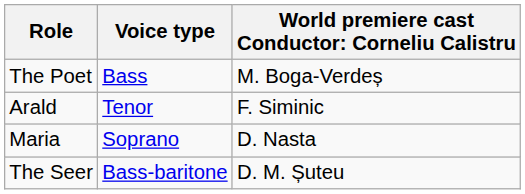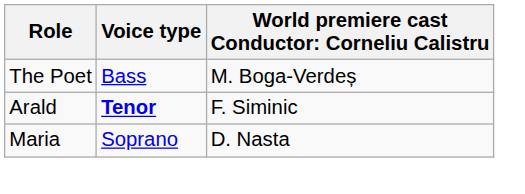 <table class="wikitable">
 <tr>
 <th>Role</th>
 <th>Voice type</th>
 <th>World premiere cast<br>Conductor: Corneliu Calistru</th>
 </tr>
 <tr>
 <td>The Poet</td>
 <td><a href='#'>Bass</a></td>
 <td>M. Boga-Verdeș</td>
 </tr>
 <tr>
 <td>Arald</td>
-<td><a href='#'>Tenor</a></td>
+<td><strong><a href='#'>Tenor</a></strong></td>
 <td>F. Siminic</td>
 </tr>
 <tr>
 <td>Maria</td>
 <td><a href='#'>Soprano</a></td>
 <td>D. Nasta</td>
 </tr>
-<tr>
-<td>The Seer</td>
-<td><a href='#'>Bass-baritone</a></td>
-<td>D. M. Șuteu</td>
-</tr>
 </table>
